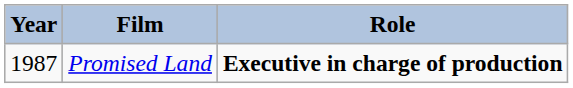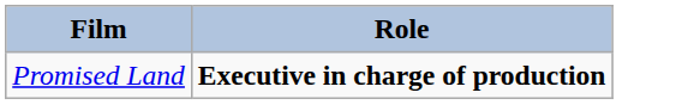 <table class="wikitable" style="font-size:95%;">
 <tr>
-<th style="background:#B0C4DE;">Year</th>
 <th style="background:#B0C4DE;">Film</th>
 <th style="background:#B0C4DE;">Role</th>
 </tr>
 <tr>
-<td>1987</td>
 <td><em><a href='#'>Promised Land</a></em></td>
 <td><strong>Executive in charge of production</strong></td>
 </tr>
 </table>
